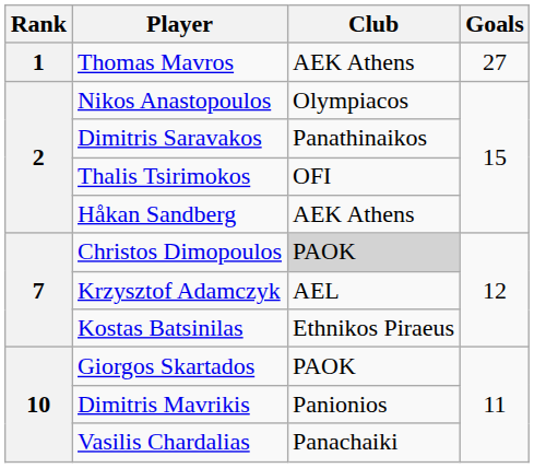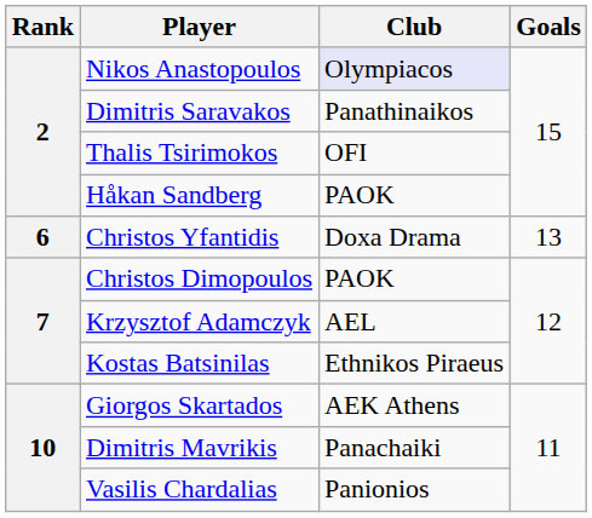 <table class="wikitable" style="text-align:center">
 <tr>
 <th>Rank</th>
 <th>Player</th>
 <th>Club</th>
 <th>Goals</th>
 </tr>
 <tr>
-<th>1</th>
-<td align="left"> <a href='#'>Thomas Mavros</a></td>
-<td align="left">AEK Athens</td>
-<td>27</td>
-</tr>
-<tr>
 <th rowspan="4">2</th>
 <td align="left"> <a href='#'>Nikos Anastopoulos</a></td>
-<td align="left">Olympiacos</td>
+<td align="left" style="background: lavender;">Olympiacos</td>
 <td rowspan="4">15</td>
 </tr>
 <tr>
 <td align="left"> <a href='#'>Dimitris Saravakos</a></td>
 <td align="left">Panathinaikos</td>
 </tr>
 <tr>
 <td align="left"> <a href='#'>Thalis Tsirimokos</a></td>
 <td align="left">OFI</td>
 </tr>
 <tr>
 <td align="left"> <a href='#'>Håkan Sandberg</a></td>
-<td align="left">AEK Athens</td>
+<td align="left">PAOK</td>
+</tr>
+<tr>
+<th>6</th>
+<td align="left"> <a href='#'>Christos Yfantidis</a></td>
+<td align="left">Doxa Drama</td>
+<td>13</td>
 </tr>
 <tr>
 <th rowspan="3">7</th>
 <td align="left"> <a href='#'>Christos Dimopoulos</a></td>
-<td align="left" style="background: lightgrey;">PAOK</td>
+<td align="left">PAOK</td>
 <td rowspan="3">12</td>
 </tr>
 <tr>
 <td align="left"> <a href='#'>Krzysztof Adamczyk</a></td>
 <td align="left">AEL</td>
 </tr>
 <tr>
 <td align="left"> <a href='#'>Kostas Batsinilas</a></td>
 <td align="left">Ethnikos Piraeus</td>
 </tr>
 <tr>
 <th rowspan="3">10</th>
 <td align="left"> <a href='#'>Giorgos Skartados</a></td>
-<td align="left">PAOK</td>
+<td align="left">AEK Athens</td>
 <td rowspan="3">11</td>
 </tr>
 <tr>
 <td align="left"> <a href='#'>Dimitris Mavrikis</a></td>
-<td align="left">Panionios</td>
+<td align="left">Panachaiki</td>
 </tr>
 <tr>
 <td align="left"> <a href='#'>Vasilis Chardalias</a></td>
-<td align="left">Panachaiki</td>
+<td align="left">Panionios</td>
 </tr>
 </table>
